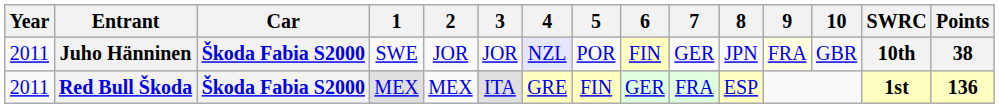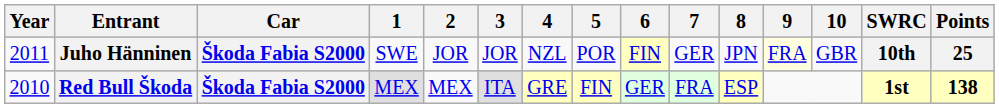 <table class="wikitable" border="1" style="text-align:center; font-size:85%;">
 <tr>
 <th>Year</th>
 <th>Entrant</th>
 <th>Car</th>
 <th>1</th>
 <th>2</th>
 <th>3</th>
 <th>4</th>
 <th>5</th>
 <th>6</th>
 <th>7</th>
 <th>8</th>
 <th>9</th>
 <th>10</th>
 <th>SWRC</th>
 <th>Points</th>
 </tr>
 <tr>
 <td><a href='#'>2011</a></td>
 <th nowrap>Juho Hänninen</th>
 <th nowrap><a href='#'>Škoda Fabia S2000</a></th>
 <td><a href='#'>SWE</a></td>
 <td><a href='#'>JOR</a></td>
 <td><a href='#'>JOR</a></td>
-<td style="background: lavender;"><a href='#'>NZL</a></td>
+<td><a href='#'>NZL</a></td>
 <td><a href='#'>POR</a></td>
 <td style="background:#FFFFBF;"><a href='#'>FIN</a><br></td>
 <td><a href='#'>GER</a></td>
 <td><a href='#'>JPN</a></td>
 <td style="background: lightyellow;"><a href='#'>FRA</a></td>
 <td><a href='#'>GBR</a></td>
 <th>10th</th>
-<th>38</th>
+<th>25</th>
 </tr>
 <tr>
-<td><a href='#'>2011</a></td>
+<td><a href='#'>2010</a></td>
 <th nowrap><a href='#'>Red Bull Škoda</a></th>
 <th nowrap><a href='#'>Škoda Fabia S2000</a></th>
 <td style="background:#DFDFDF;"><a href='#'>MEX</a><br></td>
 <td><a href='#'>MEX</a></td>
 <td style="background:#DFDFDF;"><a href='#'>ITA</a><br></td>
 <td style="background:#FFFFBF;"><a href='#'>GRE</a><br></td>
 <td style="background:#FFFFBF;"><a href='#'>FIN</a><br></td>
 <td style="background:#DFFFDF;"><a href='#'>GER</a><br></td>
 <td style="background:#DFFFDF;"><a href='#'>FRA</a><br></td>
 <td style="background:#FFFFBF;"><a href='#'>ESP</a><br></td>
 <td colspan=2></td>
 <td style="background:#FFFFBF;"><strong>1st</strong></td>
-<td style="background:#FFFFBF;"><strong>136</strong></td>
+<td style="background:#FFFFBF;"><strong>138</strong></td>
 </tr>
 </table>
